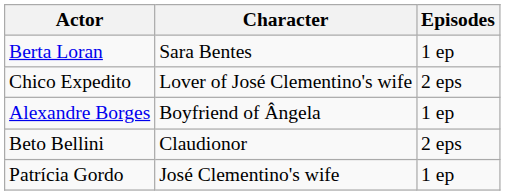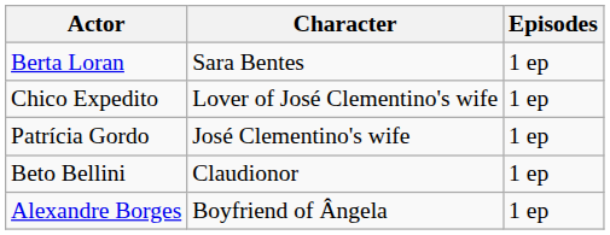 <table class="wikitable sortable">
 <tr>
 <th>Actor</th>
 <th>Character</th>
 <th>Episodes</th>
 </tr>
 <tr>
 <td><a href='#'>Berta Loran</a></td>
 <td>Sara Bentes</td>
 <td>1 ep</td>
 </tr>
 <tr>
 <td>Chico Expedito</td>
 <td>Lover of José Clementino's wife</td>
-<td>2 eps</td>
+<td>1 ep</td>
+</tr>
+<tr>
+<td>Patrícia Gordo</td>
+<td>José Clementino's wife</td>
+<td>1 ep</td>
+</tr>
+<tr>
+<td>Beto Bellini</td>
+<td>Claudionor</td>
+<td>1 ep</td>
 </tr>
 <tr>
 <td><a href='#'>Alexandre Borges</a></td>
 <td>Boyfriend of Ângela</td>
 <td>1 ep</td>
 </tr>
-<tr>
-<td>Beto Bellini</td>
-<td>Claudionor</td>
-<td>2 eps</td>
-</tr>
-<tr>
-<td>Patrícia Gordo</td>
-<td>José Clementino's wife</td>
-<td>1 ep</td>
-</tr>
 </table>
